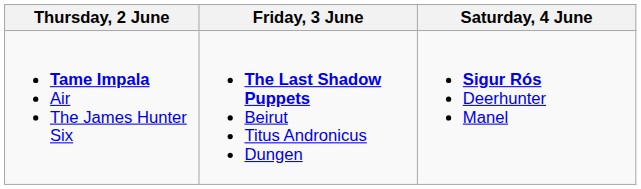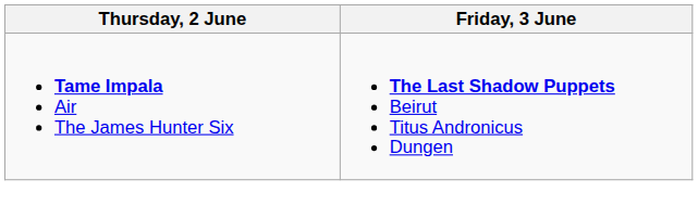 <table class="wikitable">
 <tr>
 <th width="500">Thursday, 2 June</th>
 <th width="500">Friday, 3 June</th>
-<th width="500">Saturday, 4 June</th>
 </tr>
 <tr valign="top">
 <td><br><ul><li><strong><a href='#'>Tame Impala</a></strong></li><li><a href='#'>Air</a></li><li><a href='#'>The James Hunter Six</a></li></ul></td>
 <td><br><ul><li><strong><a href='#'>The Last Shadow Puppets</a></strong></li><li><a href='#'>Beirut</a></li><li><a href='#'>Titus Andronicus</a></li><li><a href='#'>Dungen</a></li></ul></td>
-<td><br><ul><li><strong><a href='#'>Sigur Rós</a></strong></li><li><a href='#'>Deerhunter</a></li><li><a href='#'>Manel</a></li></ul></td>
 </tr>
 </table>
